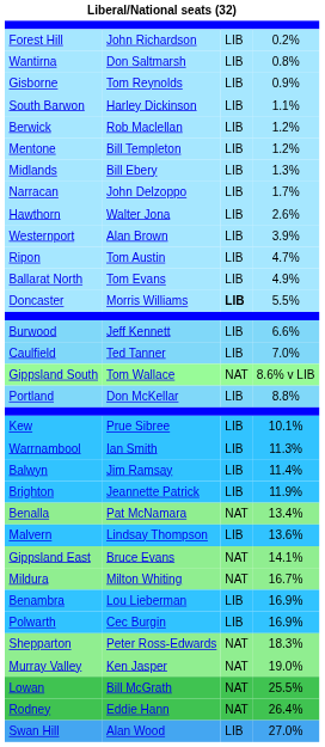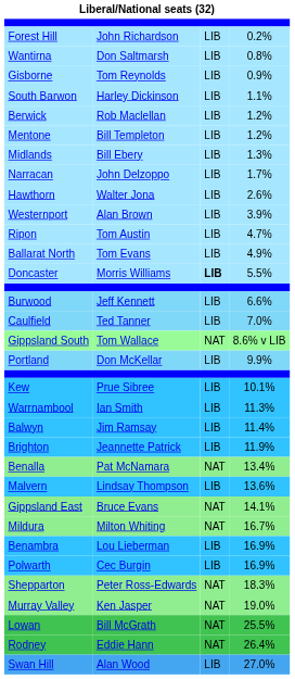 <table class="toccolours" cellpadding="5" cellspacing="0" style="float:left; margin-right:.5em; margin-top:.4em; font-size:90%;">
 <tr>
 <td colspan=4 align="center"><strong>Liberal/National seats (32)</strong></td>
 </tr>
 <tr>
 <td colspan=4 align="center" bgcolor="Blue"></td>
 </tr>
 <tr>
 <td align="left" bgcolor="A6E7FF"><a href='#'>Forest Hill</a></td>
 <td align="left" bgcolor="A6E7FF"><a href='#'>John Richardson</a></td>
 <td align="left" bgcolor="A6E7FF">LIB</td>
 <td align="center" bgcolor="A6E7FF">0.2%</td>
 </tr>
 <tr>
 <td align="left" bgcolor="A6E7FF"><a href='#'>Wantirna</a></td>
 <td align="left" bgcolor="A6E7FF"><a href='#'>Don Saltmarsh</a></td>
 <td align="left" bgcolor="A6E7FF">LIB</td>
 <td align="center" bgcolor="A6E7FF">0.8%</td>
 </tr>
 <tr>
 <td align="left" bgcolor="A6E7FF"><a href='#'>Gisborne</a></td>
 <td align="left" bgcolor="A6E7FF"><a href='#'>Tom Reynolds</a></td>
 <td align="left" bgcolor="A6E7FF">LIB</td>
 <td align="center" bgcolor="A6E7FF">0.9%</td>
 </tr>
 <tr>
 <td align="left" bgcolor="A6E7FF"><a href='#'>South Barwon</a></td>
 <td align="left" bgcolor="A6E7FF"><a href='#'>Harley Dickinson</a></td>
 <td align="left" bgcolor="A6E7FF">LIB</td>
 <td align="center" bgcolor="A6E7FF">1.1%</td>
 </tr>
 <tr>
 <td align="left" bgcolor="A6E7FF"><a href='#'>Berwick</a></td>
 <td align="left" bgcolor="A6E7FF"><a href='#'>Rob Maclellan</a></td>
 <td align="left" bgcolor="A6E7FF">LIB</td>
 <td align="center" bgcolor="A6E7FF">1.2%</td>
 </tr>
 <tr>
 <td align="left" bgcolor="A6E7FF"><a href='#'>Mentone</a></td>
 <td align="left" bgcolor="A6E7FF"><a href='#'>Bill Templeton</a></td>
 <td align="left" bgcolor="A6E7FF">LIB</td>
 <td align="center" bgcolor="A6E7FF">1.2%</td>
 </tr>
 <tr>
 <td align="left" bgcolor="A6E7FF"><a href='#'>Midlands</a></td>
 <td align="left" bgcolor="A6E7FF"><a href='#'>Bill Ebery</a></td>
 <td align="left" bgcolor="A6E7FF">LIB</td>
 <td align="center" bgcolor="A6E7FF">1.3%</td>
 </tr>
 <tr>
 <td align="left" bgcolor="A6E7FF"><a href='#'>Narracan</a></td>
 <td align="left" bgcolor="A6E7FF"><a href='#'>John Delzoppo</a></td>
 <td align="left" bgcolor="A6E7FF">LIB</td>
 <td align="center" bgcolor="A6E7FF">1.7%</td>
 </tr>
 <tr>
 <td align="left" bgcolor="A6E7FF"><a href='#'>Hawthorn</a></td>
 <td align="left" bgcolor="A6E7FF"><a href='#'>Walter Jona</a></td>
 <td align="left" bgcolor="A6E7FF">LIB</td>
 <td align="center" bgcolor="A6E7FF">2.6%</td>
 </tr>
 <tr>
 <td align="left" bgcolor="A6E7FF"><a href='#'>Westernport</a></td>
 <td align="left" bgcolor="A6E7FF"><a href='#'>Alan Brown</a></td>
 <td align="left" bgcolor="A6E7FF">LIB</td>
 <td align="center" bgcolor="A6E7FF">3.9%</td>
 </tr>
 <tr>
 <td align="left" bgcolor="A6E7FF"><a href='#'>Ripon</a></td>
 <td align="left" bgcolor="A6E7FF"><a href='#'>Tom Austin</a></td>
 <td align="left" bgcolor="A6E7FF">LIB</td>
 <td align="center" bgcolor="A6E7FF">4.7%</td>
 </tr>
 <tr>
 <td align="left" bgcolor="A6E7FF"><a href='#'>Ballarat North</a></td>
 <td align="left" bgcolor="A6E7FF"><a href='#'>Tom Evans</a></td>
 <td align="left" bgcolor="A6E7FF">LIB</td>
 <td align="center" bgcolor="A6E7FF">4.9%</td>
 </tr>
 <tr>
 <td align="left" bgcolor="A6E7FF"><a href='#'>Doncaster</a></td>
 <td align="left" bgcolor="A6E7FF"><a href='#'>Morris Williams</a></td>
 <td align="left" bgcolor="A6E7FF"><strong>LIB</strong></td>
 <td align="center" bgcolor="A6E7FF">5.5%</td>
 </tr>
 <tr>
 <td colspan=4 align="center" bgcolor="blue"></td>
 </tr>
 <tr>
 <td align="left" bgcolor="80D8F9"><a href='#'>Burwood</a></td>
 <td align="left" bgcolor="80D8F9"><a href='#'>Jeff Kennett</a></td>
 <td align="left" bgcolor="80D8F9">LIB</td>
 <td align="center" bgcolor="80D8F9">6.6%</td>
 </tr>
 <tr>
 <td align="left" bgcolor="80D8F9"><a href='#'>Caulfield</a></td>
 <td align="left" bgcolor="80D8F9"><a href='#'>Ted Tanner</a></td>
 <td align="left" bgcolor="80D8F9">LIB</td>
 <td align="center" bgcolor="80D8F9">7.0%</td>
 </tr>
 <tr>
 <td align="left" bgcolor="98FB98"><a href='#'>Gippsland South</a></td>
 <td align="left" bgcolor="98FB98"><a href='#'>Tom Wallace</a></td>
 <td align="left" bgcolor="98FB98">NAT</td>
 <td align="center" bgcolor="98FB98">8.6% v LIB</td>
 </tr>
 <tr>
 <td align="left" bgcolor="80D8F9"><a href='#'>Portland</a></td>
 <td align="left" bgcolor="80D8F9"><a href='#'>Don McKellar</a></td>
 <td align="left" bgcolor="80D8F9">LIB</td>
-<td align="center" bgcolor="80D8F9">8.8%</td>
+<td align="center" bgcolor="80D8F9">9.9%</td>
 </tr>
 <tr>
 <td colspan=4 align="center" bgcolor="blue"></td>
 </tr>
 <tr>
 <td align="left" bgcolor="31C3FF"><a href='#'>Kew</a></td>
 <td align="left" bgcolor="31C3FF"><a href='#'>Prue Sibree</a></td>
 <td align="left" bgcolor="31C3FF">LIB</td>
 <td align="center" bgcolor="31C3FF">10.1%</td>
 </tr>
 <tr>
 <td align="left" bgcolor="31C3FF"><a href='#'>Warrnambool</a></td>
 <td align="left" bgcolor="31C3FF"><a href='#'>Ian Smith</a></td>
 <td align="left" bgcolor="31C3FF">LIB</td>
 <td align="center" bgcolor="31C3FF">11.3%</td>
 </tr>
 <tr>
 <td align="left" bgcolor="31C3FF"><a href='#'>Balwyn</a></td>
 <td align="left" bgcolor="31C3FF"><a href='#'>Jim Ramsay</a></td>
 <td align="left" bgcolor="31C3FF">LIB</td>
 <td align="center" bgcolor="31C3FF">11.4%</td>
 </tr>
 <tr>
 <td align="left" bgcolor="31C3FF"><a href='#'>Brighton</a></td>
 <td align="left" bgcolor="31C3FF"><a href='#'>Jeannette Patrick</a></td>
 <td align="left" bgcolor="31C3FF">LIB</td>
 <td align="center" bgcolor="31C3FF">11.9%</td>
 </tr>
 <tr>
 <td align="left" bgcolor="90EE90"><a href='#'>Benalla</a></td>
 <td align="left" bgcolor="90EE90"><a href='#'>Pat McNamara</a></td>
 <td align="left" bgcolor="90EE90">NAT</td>
 <td align="center" bgcolor="90EE90">13.4%</td>
 </tr>
 <tr>
 <td align="left" bgcolor="31C3FF"><a href='#'>Malvern</a></td>
 <td align="left" bgcolor="31C3FF"><a href='#'>Lindsay Thompson</a></td>
 <td align="left" bgcolor="31C3FF">LIB</td>
 <td align="center" bgcolor="31C3FF">13.6%</td>
 </tr>
 <tr>
 <td align="left" bgcolor="90EE90"><a href='#'>Gippsland East</a></td>
 <td align="left" bgcolor="90EE90"><a href='#'>Bruce Evans</a></td>
 <td align="left" bgcolor="90EE90">NAT</td>
 <td align="center" bgcolor="90EE90">14.1%</td>
 </tr>
 <tr>
 <td align="left" bgcolor="90EE90"><a href='#'>Mildura</a></td>
 <td align="left" bgcolor="90EE90"><a href='#'>Milton Whiting</a></td>
 <td align="left" bgcolor="90EE90">NAT</td>
 <td align="center" bgcolor="90EE90">16.7%</td>
 </tr>
 <tr>
 <td align="left" bgcolor="31C3FF"><a href='#'>Benambra</a></td>
 <td align="left" bgcolor="31C3FF"><a href='#'>Lou Lieberman</a></td>
 <td align="left" bgcolor="31C3FF">LIB</td>
 <td align="center" bgcolor="31C3FF">16.9%</td>
 </tr>
 <tr>
 <td align="left" bgcolor="31C3FF"><a href='#'>Polwarth</a></td>
 <td align="left" bgcolor="31C3FF"><a href='#'>Cec Burgin</a></td>
 <td align="left" bgcolor="31C3FF">LIB</td>
 <td align="center" bgcolor="31C3FF">16.9%</td>
 </tr>
 <tr>
 <td align="left" bgcolor="90EE90"><a href='#'>Shepparton</a></td>
 <td align="left" bgcolor="90EE90"><a href='#'>Peter Ross-Edwards</a></td>
 <td align="left" bgcolor="90EE90">NAT</td>
 <td align="center" bgcolor="90EE90">18.3%</td>
 </tr>
 <tr>
 <td align="left" bgcolor="90EE90"><a href='#'>Murray Valley</a></td>
 <td align="left" bgcolor="90EE90"><a href='#'>Ken Jasper</a></td>
 <td align="left" bgcolor="90EE90">NAT</td>
 <td align="center" bgcolor="90EE90">19.0%</td>
 </tr>
 <tr>
 <td align="left" bgcolor="40C351"><a href='#'>Lowan</a></td>
 <td align="left" bgcolor="40C351"><a href='#'>Bill McGrath</a></td>
 <td align="left" bgcolor="40C351">NAT</td>
 <td align="center" bgcolor="40C351">25.5%</td>
 </tr>
 <tr>
 <td align="left" bgcolor="40C351"><a href='#'>Rodney</a></td>
 <td align="left" bgcolor="40C351"><a href='#'>Eddie Hann</a></td>
 <td align="left" bgcolor="40C351">NAT</td>
 <td align="center" bgcolor="40C351">26.4%</td>
 </tr>
 <tr>
 <td align="left" bgcolor="44A6F1"><a href='#'>Swan Hill</a></td>
 <td align="left" bgcolor="44A6F1"><a href='#'>Alan Wood</a></td>
 <td align="left" bgcolor="44A6F1">LIB</td>
 <td align="center" bgcolor="44A6F1">27.0%</td>
 </tr>
 <tr>
 </tr>
 </table>
